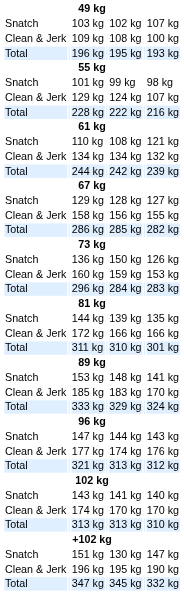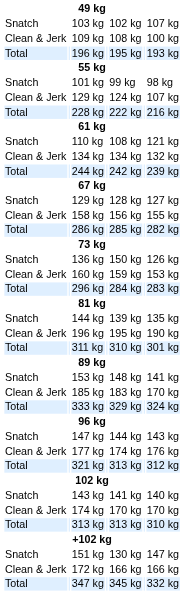 <table>
 <tr>
 <th colspan=7>49 kg</th>
 </tr>
 <tr>
 <td>Snatch</td>
 <td></td>
 <td>103 kg</td>
 <td></td>
 <td>102 kg</td>
 <td></td>
 <td>107 kg</td>
 </tr>
 <tr>
 <td>Clean & Jerk</td>
 <td></td>
 <td>109 kg</td>
 <td></td>
 <td>108 kg</td>
 <td></td>
 <td>100 kg</td>
 </tr>
 <tr bgcolor=#dfefff>
 <td>Total</td>
 <td></td>
 <td>196 kg</td>
 <td></td>
 <td>195 kg</td>
 <td></td>
 <td>193 kg</td>
 </tr>
 <tr>
 <th colspan=7>55 kg</th>
 </tr>
 <tr>
 <td>Snatch</td>
 <td></td>
 <td>101 kg</td>
 <td></td>
 <td>99 kg</td>
 <td></td>
 <td>98 kg</td>
 </tr>
 <tr>
 <td>Clean & Jerk</td>
 <td></td>
 <td>129 kg</td>
 <td></td>
 <td>124 kg</td>
 <td></td>
 <td>107 kg</td>
 </tr>
 <tr bgcolor=#dfefff>
 <td>Total</td>
 <td></td>
 <td>228 kg</td>
 <td></td>
 <td>222 kg</td>
 <td></td>
 <td>216 kg</td>
 </tr>
 <tr>
 <th colspan=7>61 kg</th>
 </tr>
 <tr>
 <td>Snatch</td>
 <td></td>
 <td>110 kg</td>
 <td></td>
 <td>108 kg</td>
 <td></td>
 <td>121 kg</td>
 </tr>
 <tr>
 <td>Clean & Jerk</td>
 <td></td>
 <td>134 kg</td>
 <td></td>
 <td>134 kg</td>
 <td></td>
 <td>132 kg</td>
 </tr>
 <tr bgcolor=#dfefff>
 <td>Total</td>
 <td></td>
 <td>244 kg</td>
 <td></td>
 <td>242 kg</td>
 <td></td>
 <td>239 kg</td>
 </tr>
 <tr>
 <th colspan=7>67 kg</th>
 </tr>
 <tr>
 <td>Snatch</td>
 <td></td>
 <td>129 kg</td>
 <td></td>
 <td>128 kg</td>
 <td></td>
 <td>127 kg</td>
 </tr>
 <tr>
 <td>Clean & Jerk</td>
 <td></td>
 <td>158 kg</td>
 <td></td>
 <td>156 kg</td>
 <td></td>
 <td>155 kg</td>
 </tr>
 <tr bgcolor=#dfefff>
 <td>Total</td>
 <td></td>
 <td>286 kg</td>
 <td></td>
 <td>285 kg</td>
 <td></td>
 <td>282 kg</td>
 </tr>
 <tr>
 <th colspan=7>73 kg</th>
 </tr>
 <tr>
 <td>Snatch</td>
 <td></td>
 <td>136 kg</td>
 <td></td>
 <td>150 kg</td>
 <td></td>
 <td>126 kg</td>
 </tr>
 <tr>
 <td>Clean & Jerk</td>
 <td></td>
 <td>160 kg</td>
 <td></td>
 <td>159 kg</td>
 <td></td>
 <td>153 kg</td>
 </tr>
 <tr bgcolor=#dfefff>
 <td>Total</td>
 <td></td>
 <td>296 kg</td>
 <td></td>
 <td>284 kg</td>
 <td></td>
 <td>283 kg</td>
 </tr>
 <tr>
 <th colspan=7>81 kg</th>
 </tr>
 <tr>
 <td>Snatch</td>
 <td></td>
 <td>144 kg</td>
 <td></td>
 <td>139 kg</td>
 <td></td>
 <td>135 kg</td>
 </tr>
 <tr>
 <td>Clean & Jerk</td>
 <td></td>
-<td>172 kg</td>
+<td>196 kg</td>
 <td></td>
-<td>166 kg</td>
+<td>195 kg</td>
 <td></td>
-<td>166 kg</td>
+<td>190 kg</td>
 </tr>
 <tr bgcolor=#dfefff>
 <td>Total</td>
 <td></td>
 <td>311 kg</td>
 <td></td>
 <td>310 kg</td>
 <td></td>
 <td>301 kg</td>
 </tr>
 <tr>
 <th colspan=7>89 kg</th>
 </tr>
 <tr>
 <td>Snatch</td>
 <td></td>
 <td>153 kg</td>
 <td></td>
 <td>148 kg</td>
 <td></td>
 <td>141 kg</td>
 </tr>
 <tr>
 <td>Clean & Jerk</td>
 <td></td>
 <td>185 kg</td>
 <td></td>
 <td>183 kg</td>
 <td></td>
 <td>170 kg</td>
 </tr>
 <tr bgcolor=#dfefff>
 <td>Total</td>
 <td></td>
 <td>333 kg</td>
 <td></td>
 <td>329 kg</td>
 <td></td>
 <td>324 kg</td>
 </tr>
 <tr>
 <th colspan=7>96 kg</th>
 </tr>
 <tr>
 <td>Snatch</td>
 <td></td>
 <td>147 kg</td>
 <td></td>
 <td>144 kg</td>
 <td></td>
 <td>143 kg</td>
 </tr>
 <tr>
 <td>Clean & Jerk</td>
 <td></td>
 <td>177 kg</td>
 <td></td>
 <td>174 kg</td>
 <td></td>
 <td>176 kg</td>
 </tr>
 <tr bgcolor=#dfefff>
 <td>Total</td>
 <td></td>
 <td>321 kg</td>
 <td></td>
 <td>313 kg</td>
 <td></td>
 <td>312 kg</td>
 </tr>
 <tr>
 <th colspan=7>102 kg</th>
 </tr>
 <tr>
 <td>Snatch</td>
 <td></td>
 <td>143 kg</td>
 <td></td>
 <td>141 kg</td>
 <td></td>
 <td>140 kg</td>
 </tr>
 <tr>
 <td>Clean & Jerk</td>
 <td></td>
 <td>174 kg</td>
 <td></td>
 <td>170 kg</td>
 <td></td>
 <td>170 kg</td>
 </tr>
 <tr bgcolor=#dfefff>
 <td>Total</td>
 <td></td>
 <td>313 kg</td>
 <td></td>
 <td>313 kg</td>
 <td></td>
 <td>310 kg</td>
 </tr>
 <tr>
 <th colspan=7>+102 kg</th>
 </tr>
 <tr>
 <td>Snatch</td>
 <td></td>
 <td>151 kg</td>
 <td></td>
 <td>130 kg</td>
 <td></td>
 <td>147 kg</td>
 </tr>
 <tr>
 <td>Clean & Jerk</td>
 <td></td>
-<td>196 kg</td>
+<td>172 kg</td>
 <td></td>
-<td>195 kg</td>
+<td>166 kg</td>
 <td></td>
-<td>190 kg</td>
+<td>166 kg</td>
 </tr>
 <tr bgcolor=#dfefff>
 <td>Total</td>
 <td></td>
 <td>347 kg</td>
 <td></td>
 <td>345 kg</td>
 <td></td>
 <td>332 kg</td>
 </tr>
 </table>
